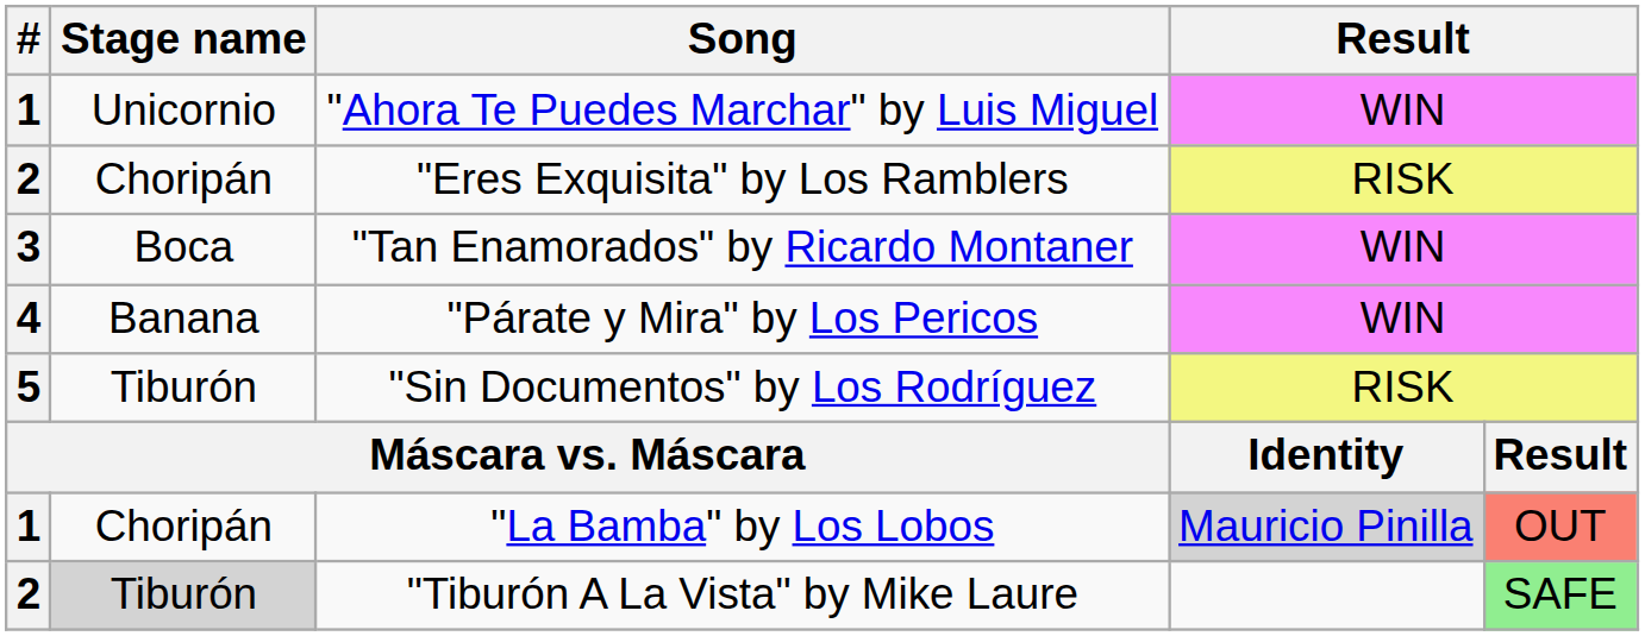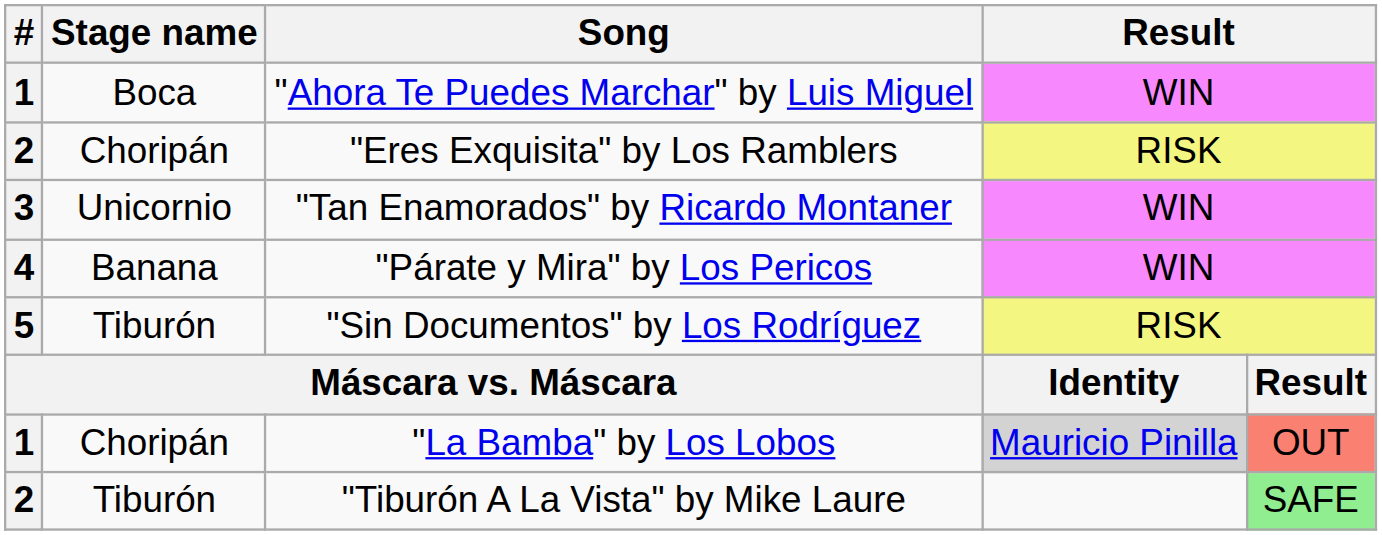 <table class="wikitable plainrowheaders" style="text-align: center;">
 <tr>
 <th>#</th>
 <th>Stage name</th>
 <th>Song</th>
 <th colspan=2>Result</th>
 </tr>
 <tr>
 <th>1</th>
-<td>Unicornio</td>
+<td>Boca</td>
 <td>"<a href='#'>Ahora Te Puedes Marchar</a>" by <a href='#'>Luis Miguel</a></td>
 <td colspan=2 bgcolor=#F888FD>WIN</td>
 </tr>
 <tr>
 <th>2</th>
 <td>Choripán</td>
 <td>"Eres Exquisita" by Los Ramblers</td>
 <td colspan=2 bgcolor=#F3F781>RISK</td>
 </tr>
 <tr>
 <th>3</th>
-<td>Boca</td>
+<td>Unicornio</td>
 <td>"Tan Enamorados" by <a href='#'>Ricardo Montaner</a></td>
 <td colspan=2 bgcolor=#F888FD>WIN</td>
 </tr>
 <tr>
 <th>4</th>
 <td>Banana</td>
 <td>"Párate y Mira" by <a href='#'>Los Pericos</a></td>
 <td colspan=2 bgcolor=#F888FD>WIN</td>
 </tr>
 <tr>
 <th>5</th>
 <td>Tiburón</td>
 <td>"Sin Documentos" by <a href='#'>Los Rodríguez</a></td>
 <td colspan=2 bgcolor=#F3F781>RISK</td>
 </tr>
 <tr>
 <th colspan="3">Máscara vs. Máscara</th>
 <th>Identity</th>
 <th>Result</th>
 </tr>
 <tr>
 <th>1</th>
 <td>Choripán</td>
 <td>"<a href='#'>La Bamba</a>" by <a href='#'>Los Lobos</a></td>
 <td style="background: lightgrey;"><a href='#'>Mauricio Pinilla</a></td>
 <td bgcolor=salmon>OUT</td>
 </tr>
 <tr>
 <th>2</th>
-<td style="background: lightgrey;">Tiburón</td>
+<td>Tiburón</td>
 <td>"Tiburón A La Vista" by Mike Laure</td>
 <td></td>
 <td bgcolor=lightgreen>SAFE</td>
 </tr>
 </table>
